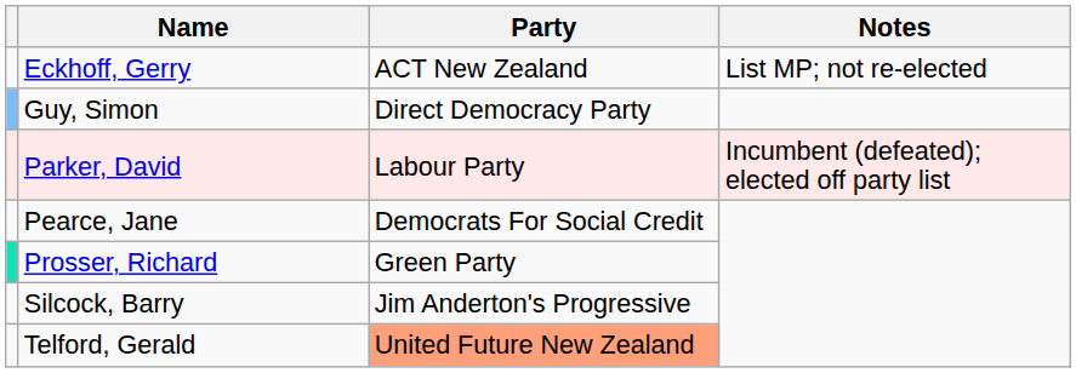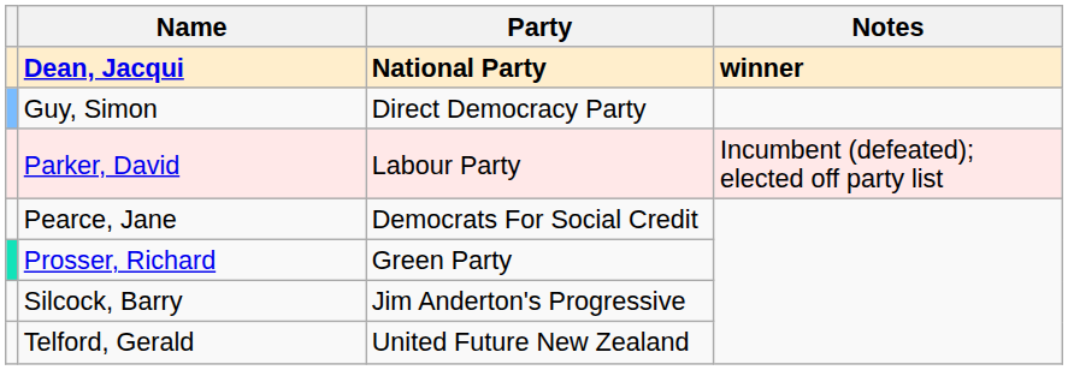 <table class="wikitable" width="70%" style="font-size:95%;">
 <tr>
 <th width=1%></th>
 <th width=33%>Name</th>
 <th width=33%>Party</th>
 <th width=33%>Notes</th>
 </tr>
-<tr -->
+<tr ---- bgcolor=#FFEECC>
 <td bgcolor=></td>
-<td><a href='#'>Eckhoff, Gerry</a></td>
-<td>ACT New Zealand</td>
-<td>List MP; not re-elected</td>
+<td><strong><a href='#'>Dean, Jacqui</a></strong></td>
+<td><strong>National Party</strong></td>
+<td><strong>winner</strong></td>
 </tr>
 <tr -->
 <td bgcolor=#79bcff></td>
 <td>Guy, Simon</td>
 <td>Direct Democracy Party</td>
 </tr>
 <tr ---- bgcolor=#FFE8E8>
 <td bgcolor=></td>
 <td><a href='#'>Parker, David</a></td>
 <td>Labour Party</td>
 <td>Incumbent (defeated); elected off party list</td>
 </tr>
 <tr -->
 <td bgcolor=></td>
 <td>Pearce, Jane</td>
 <td>Democrats For Social Credit</td>
 </tr>
 <tr -->
 <td bgcolor=#11e3b9></td>
 <td><a href='#'>Prosser, Richard</a></td>
 <td>Green Party</td>
 </tr>
 <tr -->
 <td bgcolor=></td>
 <td>Silcock, Barry</td>
 <td>Jim Anderton's Progressive</td>
 </tr>
 <tr -->
 <td bgcolor=></td>
 <td>Telford, Gerald</td>
-<td style="background: lightsalmon;">United Future New Zealand</td>
+<td>United Future New Zealand</td>
 </tr>
 </table>
